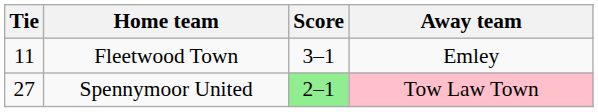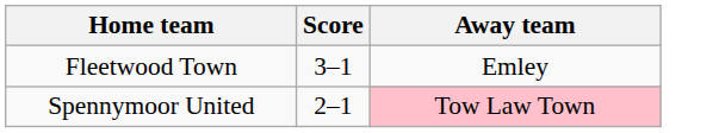 <table class="wikitable" style="text-align:center;">
 <tr>
-<th width=20>Tie</th>
 <th width=175>Home team</th>
 <th width=20>Score</th>
 <th width=175>Away team</th>
 </tr>
 <tr>
-<td>11</td>
 <td>Fleetwood Town</td>
 <td>3–1</td>
 <td>Emley</td>
 </tr>
 <tr>
-<td>27</td>
 <td>Spennymoor United</td>
-<td style="background: lightgreen;">2–1</td>
+<td>2–1</td>
 <td style="background: pink;">Tow Law Town</td>
 </tr>
 </table>
